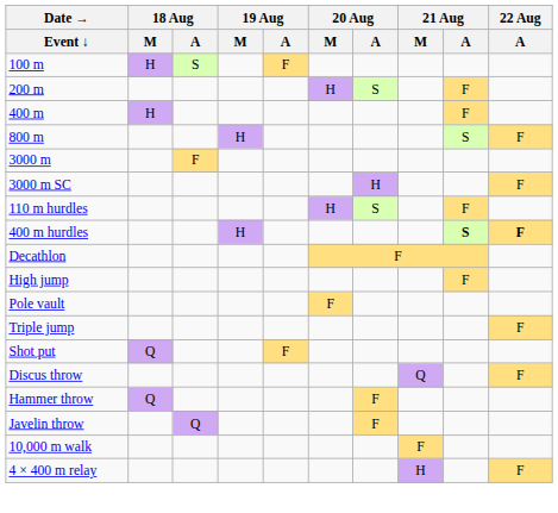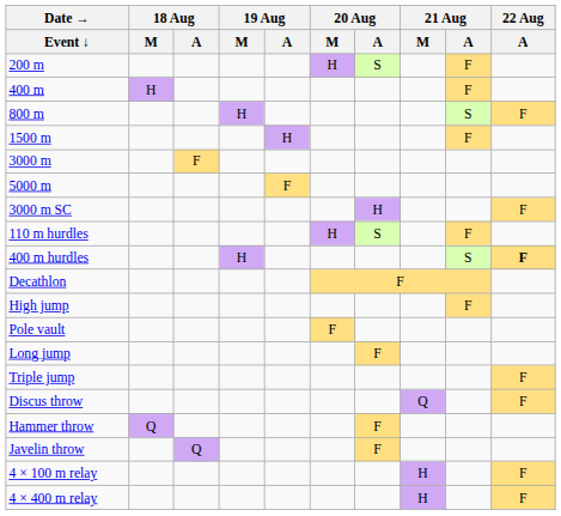 <table class="wikitable" style="text-align:center; margin:0.5em auto; font-size:90%; line-height:1.25em;">
 <tr>
 <th>Date →</th>
 <th colspan=2>18 Aug</th>
 <th colspan=2>19 Aug</th>
 <th colspan=2>20 Aug</th>
 <th colspan=2>21 Aug</th>
 <th>22 Aug</th>
 </tr>
 <tr>
 <th width="120px">Event ↓</th>
 <th width="40px">M</th>
 <th width="40px">A</th>
 <th width="40px">M</th>
 <th width="40px">A</th>
 <th width="40px">M</th>
 <th width="40px">A</th>
 <th width="40px">M</th>
 <th width="40px">A</th>
 <th width="60px">A</th>
-</tr>
-<tr>
-<td align="left"><a href='#'>100 m</a></td>
-<td bgcolor="#D0A9F5">H</td>
-<td bgcolor="#D9FFB2">S</td>
-<td></td>
-<td bgcolor="#FFDF80">F</td>
-<td></td>
-<td></td>
-<td></td>
-<td></td>
-<td></td>
 </tr>
 <tr>
 <td align="left"><a href='#'>200 m</a></td>
 <td></td>
 <td></td>
 <td></td>
 <td></td>
 <td bgcolor="#D0A9F5">H</td>
 <td bgcolor="#D9FFB2">S</td>
 <td></td>
 <td bgcolor="#FFDF80">F</td>
 <td></td>
 </tr>
 <tr>
 <td align="left"><a href='#'>400 m</a></td>
 <td bgcolor="#D0A9F5">H</td>
 <td></td>
 <td></td>
 <td></td>
 <td></td>
 <td></td>
 <td></td>
 <td bgcolor="#FFDF80">F</td>
 <td></td>
 </tr>
 <tr>
 <td align="left"><a href='#'>800 m</a></td>
 <td></td>
 <td></td>
 <td bgcolor="#D0A9F5">H</td>
 <td></td>
 <td></td>
 <td></td>
 <td></td>
 <td bgcolor="#D9FFB2">S</td>
 <td bgcolor="#FFDF80">F</td>
 </tr>
 <tr>
+<td align="left"><a href='#'>1500 m</a></td>
+<td></td>
+<td></td>
+<td></td>
+<td bgcolor="#D0A9F5">H</td>
+<td></td>
+<td></td>
+<td></td>
+<td bgcolor="#FFDF80">F</td>
+<td></td>
+</tr>
+<tr>
 <td align="left"><a href='#'>3000 m</a></td>
 <td></td>
 <td bgcolor="#FFDF80">F</td>
 <td></td>
 <td></td>
+<td></td>
+<td></td>
+<td></td>
+<td></td>
+<td></td>
+</tr>
+<tr>
+<td align="left"><a href='#'>5000 m</a></td>
+<td></td>
+<td></td>
+<td></td>
+<td bgcolor="#FFDF80">F</td>
 <td></td>
 <td></td>
 <td></td>
 <td></td>
 <td></td>
 </tr>
 <tr>
 <td align="left"><a href='#'>3000 m SC</a></td>
 <td></td>
 <td></td>
 <td></td>
 <td></td>
 <td></td>
 <td bgcolor="#D0A9F5">H</td>
 <td></td>
 <td></td>
 <td bgcolor="#FFDF80">F</td>
 </tr>
 <tr>
 <td align="left"><a href='#'>110 m hurdles</a></td>
 <td></td>
 <td></td>
 <td></td>
 <td></td>
 <td bgcolor="#D0A9F5">H</td>
 <td bgcolor="#D9FFB2">S</td>
 <td></td>
 <td bgcolor="#FFDF80">F</td>
 <td></td>
 </tr>
 <tr>
 <td align="left"><a href='#'>400 m hurdles</a></td>
 <td></td>
 <td></td>
 <td bgcolor="#D0A9F5">H</td>
 <td></td>
 <td></td>
 <td></td>
 <td></td>
-<td bgcolor="#D9FFB2"><strong>S</strong></td>
+<td bgcolor="#D9FFB2">S</td>
 <td bgcolor="#FFDF80"><strong>F</strong></td>
 </tr>
 <tr>
 <td align="left"><a href='#'>Decathlon</a></td>
 <td></td>
 <td></td>
 <td></td>
 <td></td>
 <td bgcolor="#FFDF80" colspan=4>F</td>
 <td></td>
 </tr>
 <tr>
 <td align="left"><a href='#'>High jump</a></td>
 <td></td>
 <td></td>
 <td></td>
 <td></td>
 <td></td>
 <td></td>
 <td></td>
 <td bgcolor="#FFDF80">F</td>
 <td></td>
 </tr>
 <tr>
 <td align="left"><a href='#'>Pole vault</a></td>
 <td></td>
 <td></td>
 <td></td>
 <td></td>
 <td bgcolor="#FFDF80">F</td>
 <td></td>
 <td></td>
 <td></td>
 <td></td>
 </tr>
 <tr>
+<td align="left"><a href='#'>Long jump</a></td>
+<td></td>
+<td></td>
+<td></td>
+<td></td>
+<td></td>
+<td bgcolor="#FFDF80">F</td>
+<td></td>
+<td></td>
+<td></td>
+</tr>
+<tr>
 <td align="left"><a href='#'>Triple jump</a></td>
 <td></td>
 <td></td>
 <td></td>
 <td></td>
 <td></td>
 <td></td>
 <td></td>
 <td></td>
 <td bgcolor="#FFDF80">F</td>
-</tr>
-<tr>
-<td align="left"><a href='#'>Shot put</a></td>
-<td bgcolor="#D0A9F5">Q</td>
-<td></td>
-<td></td>
-<td bgcolor="#FFDF80">F</td>
-<td></td>
-<td></td>
-<td></td>
-<td></td>
-<td></td>
 </tr>
 <tr>
 <td align="left"><a href='#'>Discus throw</a></td>
 <td></td>
 <td></td>
 <td></td>
 <td></td>
 <td></td>
 <td></td>
 <td bgcolor="#D0A9F5">Q</td>
 <td></td>
 <td bgcolor="#FFDF80">F</td>
 </tr>
 <tr>
 <td align="left"><a href='#'>Hammer throw</a></td>
 <td bgcolor="#D0A9F5">Q</td>
 <td></td>
 <td></td>
 <td></td>
 <td></td>
 <td bgcolor="#FFDF80">F</td>
 <td></td>
 <td></td>
 <td></td>
 </tr>
 <tr>
 <td align="left"><a href='#'>Javelin throw</a></td>
 <td></td>
 <td bgcolor="#D0A9F5">Q</td>
 <td></td>
 <td></td>
 <td></td>
 <td bgcolor="#FFDF80">F</td>
 <td></td>
 <td></td>
 <td></td>
 </tr>
 <tr>
-<td align="left"><a href='#'>10,000 m walk</a></td>
+<td align="left"><a href='#'>4 × 100 m relay</a></td>
 <td></td>
 <td></td>
 <td></td>
 <td></td>
 <td></td>
 <td></td>
+<td bgcolor="#D0A9F5">H</td>
+<td></td>
 <td bgcolor="#FFDF80">F</td>
-<td></td>
-<td></td>
 </tr>
 <tr>
 <td align="left"><a href='#'>4 × 400 m relay</a></td>
 <td></td>
 <td></td>
 <td></td>
 <td></td>
 <td></td>
 <td></td>
 <td bgcolor="#D0A9F5">H</td>
 <td></td>
 <td bgcolor="#FFDF80">F</td>
 </tr>
 </table>
